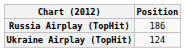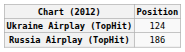 <table class="wikitable sortable plainrowheaders" style="text-align:center;">
 <tr>
 <th scope="col">Chart (2012)</th>
 <th scope="col">Position</th>
 </tr>
 <tr>
+<th scope="row">Ukraine Airplay (TopHit)</th>
+<td>124</td>
+</tr>
+<tr>
 <th scope="row">Russia Airplay (TopHit)</th>
 <td>186</td>
 </tr>
-<tr>
-<th scope="row">Ukraine Airplay (TopHit)</th>
-<td>124</td>
-</tr>
 </table>
